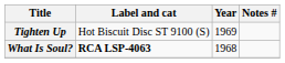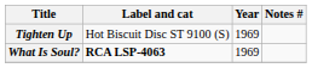 <table class="wikitable plainrowheaders sortable">
 <tr>
 <th scope="col">Title</th>
 <th scope="col">Label and cat</th>
 <th scope="col">Year</th>
 <th scope="col" class="unsortable">Notes #</th>
 </tr>
 <tr>
 <th scope="row"><em>Tighten Up</em></th>
 <td>Hot Biscuit Disc ST 9100 (S)</td>
 <td>1969</td>
 <td></td>
 </tr>
 <tr>
 <th scope="row"><em>What Is Soul?</em></th>
 <td><strong>RCA LSP-4063</strong></td>
-<td>1968</td>
+<td>1969</td>
 <td></td>
 </tr>
 <tr>
 </tr>
 </table>
